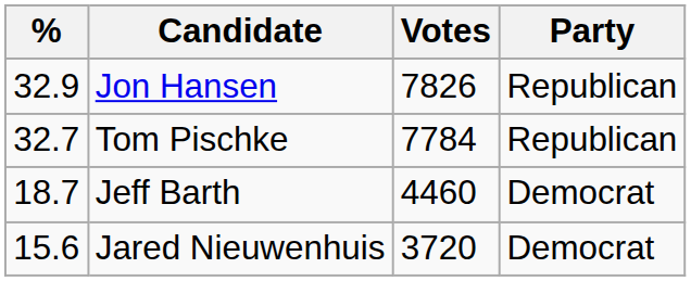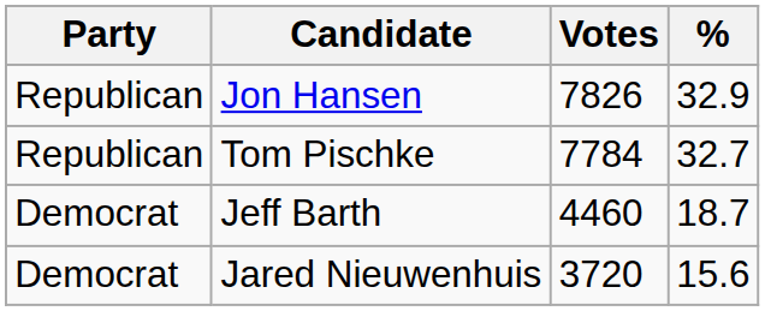 <table class="wikitable">
 <tr>
-<th>%</th>
+<th>Party</th>
 <th>Candidate</th>
 <th>Votes</th>
-<th>Party</th>
+<th>%</th>
 </tr>
 <tr>
-<td>32.9</td>
+<td>Republican</td>
 <td><a href='#'>Jon Hansen</a></td>
 <td>7826</td>
-<td>Republican</td>
+<td>32.9</td>
 </tr>
 <tr>
-<td>32.7</td>
+<td>Republican</td>
 <td>Tom Pischke</td>
 <td>7784</td>
-<td>Republican</td>
+<td>32.7</td>
 </tr>
 <tr>
-<td>18.7</td>
+<td>Democrat</td>
 <td>Jeff Barth</td>
 <td>4460</td>
-<td>Democrat</td>
+<td>18.7</td>
 </tr>
 <tr>
-<td>15.6</td>
+<td>Democrat</td>
 <td>Jared Nieuwenhuis</td>
 <td>3720</td>
-<td>Democrat</td>
+<td>15.6</td>
 </tr>
 </table>
